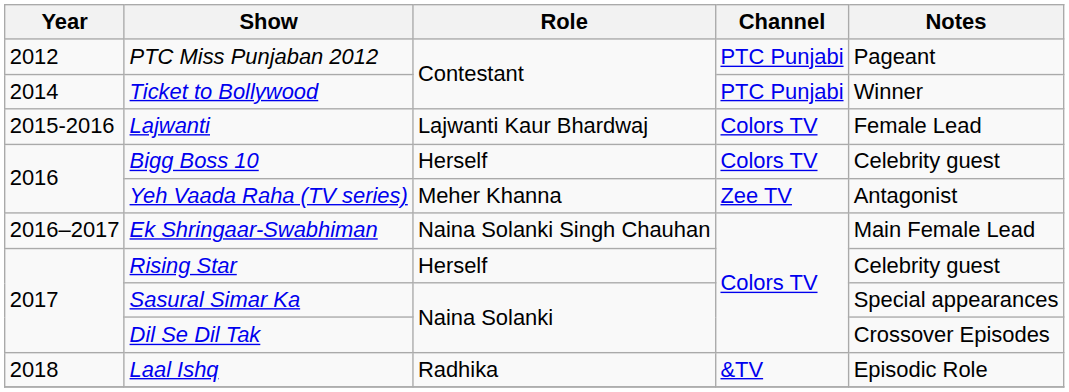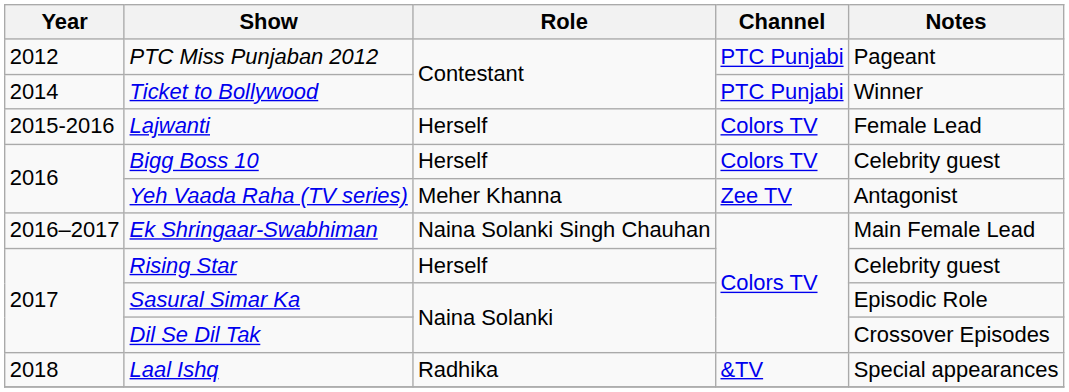 <table class="wikitable">
 <tr>
 <th>Year</th>
 <th>Show</th>
 <th>Role</th>
 <th>Channel</th>
 <th>Notes</th>
 </tr>
 <tr>
 <td>2012</td>
 <td><em>PTC Miss Punjaban 2012</em></td>
 <td rowspan="2">Contestant</td>
 <td><a href='#'>PTC Punjabi</a></td>
 <td>Pageant</td>
 </tr>
 <tr>
 <td>2014</td>
 <td><em><a href='#'>Ticket to Bollywood</a></em></td>
 <td><a href='#'>PTC Punjabi</a></td>
 <td>Winner</td>
 </tr>
 <tr>
 <td>2015-2016</td>
 <td><em><a href='#'>Lajwanti</a></em></td>
-<td>Lajwanti Kaur Bhardwaj</td>
+<td>Herself</td>
 <td><a href='#'>Colors TV</a></td>
 <td>Female Lead<em></em></td>
 </tr>
 <tr>
 <td rowspan="2">2016</td>
 <td><em><a href='#'>Bigg Boss 10</a></em></td>
 <td>Herself</td>
 <td><a href='#'>Colors TV</a></td>
 <td>Celebrity guest</td>
 </tr>
 <tr>
 <td><em><a href='#'>Yeh Vaada Raha (TV series)</a></em></td>
 <td>Meher Khanna</td>
 <td><a href='#'>Zee TV</a></td>
 <td>Antagonist</td>
 </tr>
 <tr>
 <td>2016–2017</td>
 <td><em><a href='#'>Ek Shringaar-Swabhiman</a></em></td>
 <td>Naina Solanki Singh Chauhan</td>
 <td rowspan="4"><a href='#'>Colors TV</a></td>
 <td>Main Female Lead</td>
 </tr>
 <tr>
 <td rowspan="3">2017</td>
 <td><em><a href='#'>Rising Star</a></em></td>
 <td>Herself</td>
 <td>Celebrity guest</td>
 </tr>
 <tr>
 <td><em><a href='#'>Sasural Simar Ka</a></em></td>
 <td rowspan="2">Naina Solanki</td>
-<td>Special appearances</td>
+<td>Episodic Role</td>
 </tr>
 <tr>
 <td><em><a href='#'>Dil Se Dil Tak</a></em></td>
 <td>Crossover Episodes</td>
 </tr>
 <tr>
 <td>2018</td>
 <td><em><a href='#'>Laal Ishq</a></em></td>
 <td>Radhika</td>
 <td><a href='#'>&TV</a></td>
-<td>Episodic Role</td>
+<td>Special appearances</td>
 </tr>
 <tr>
 </tr>
 </table>
